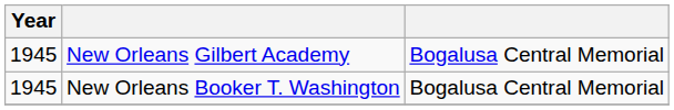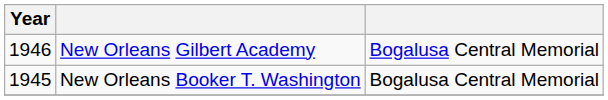 <table class="wikitable sortable">
 <tr>
 <th>Year</th>
 <th></th>
 <th></th>
 </tr>
 <tr>
-<td>1945</td>
+<td>1946</td>
 <td><a href='#'>New Orleans</a> <a href='#'>Gilbert Academy</a></td>
 <td><a href='#'>Bogalusa</a> Central Memorial</td>
 </tr>
 <tr>
 <td>1945</td>
 <td>New Orleans <a href='#'>Booker T. Washington</a></td>
 <td>Bogalusa Central Memorial</td>
 </tr>
 <tr>
 </tr>
 </table>
